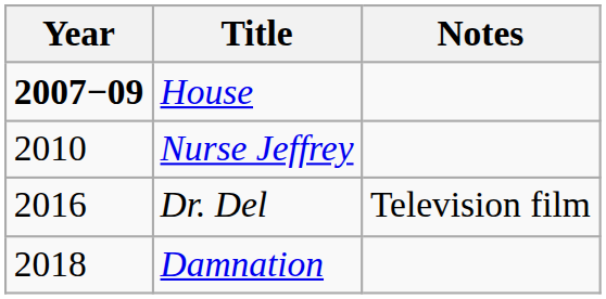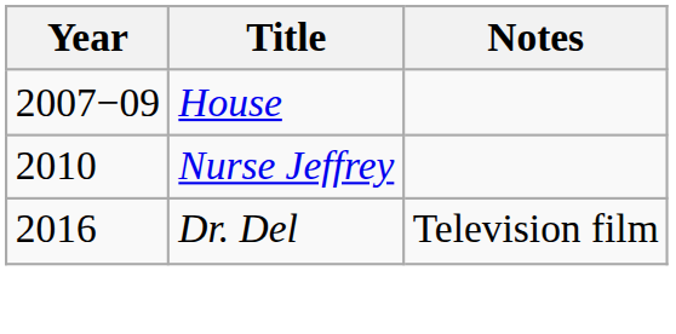 <table class="wikitable sortable">
 <tr>
 <th>Year</th>
 <th>Title</th>
 <th class="unsortable">Notes</th>
 </tr>
 <tr>
-<td><strong>2007−09</strong></td>
+<td>2007−09</td>
 <td><em><a href='#'>House</a></em></td>
 <td></td>
 </tr>
 <tr>
 <td>2010</td>
 <td><em><a href='#'>Nurse Jeffrey</a></em></td>
 <td></td>
 </tr>
 <tr>
 <td>2016</td>
 <td><em>Dr. Del</em></td>
 <td>Television film</td>
 </tr>
-<tr>
-<td>2018</td>
-<td><em><a href='#'>Damnation</a></em></td>
-<td></td>
-</tr>
 </table>
